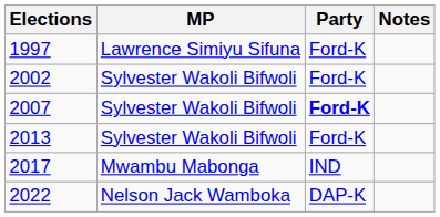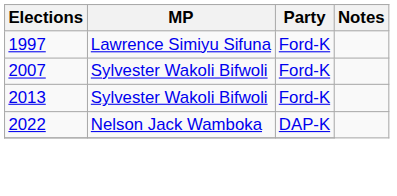 <table class="wikitable">
 <tr>
 <th>Elections</th>
 <th>MP</th>
 <th>Party</th>
 <th>Notes</th>
 </tr>
 <tr>
 <td><a href='#'>1997</a></td>
 <td><a href='#'>Lawrence Simiyu Sifuna</a></td>
 <td><a href='#'>Ford-K</a></td>
 <td></td>
 </tr>
 <tr>
-<td><a href='#'>2002</a></td>
+<td><a href='#'>2007</a></td>
 <td><a href='#'>Sylvester Wakoli Bifwoli</a></td>
 <td><a href='#'>Ford-K</a></td>
-<td></td>
-</tr>
-<tr>
-<td><a href='#'>2007</a></td>
-<td><a href='#'>Sylvester Wakoli Bifwoli</a></td>
-<td><strong><a href='#'>Ford-K</a></strong></td>
 <td></td>
 </tr>
 <tr>
 <td><a href='#'>2013</a></td>
 <td><a href='#'>Sylvester Wakoli Bifwoli</a></td>
 <td><a href='#'>Ford-K</a></td>
-<td></td>
-</tr>
-<tr>
-<td><a href='#'>2017</a></td>
-<td><a href='#'>Mwambu Mabonga </a></td>
-<td><a href='#'>IND</a></td>
 <td></td>
 </tr>
 <tr>
 <td><a href='#'>2022</a></td>
 <td><a href='#'>Nelson Jack Wamboka</a></td>
 <td><a href='#'>DAP-K</a></td>
 </tr>
 <tr>
 </tr>
 </table>
